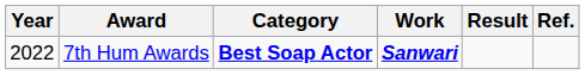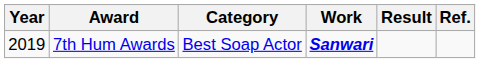 <table class="wikitable">
 <tr>
 <th>Year</th>
 <th>Award</th>
 <th>Category</th>
 <th>Work</th>
 <th>Result</th>
 <th>Ref.</th>
 </tr>
 <tr>
-<td>2022</td>
+<td>2019</td>
 <td><a href='#'>7th Hum Awards</a></td>
-<td><strong><a href='#'>Best Soap Actor</a></strong></td>
+<td><a href='#'>Best Soap Actor</a></td>
 <td><strong><em><a href='#'>Sanwari</a></em></strong></td>
 <td></td>
 <td></td>
 </tr>
 </table>
